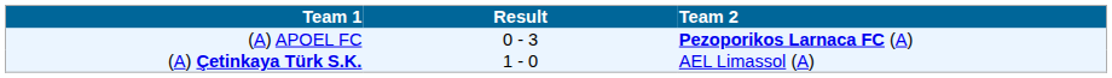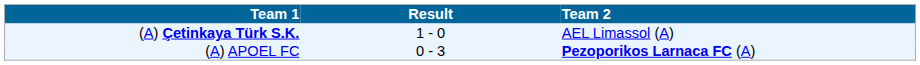 <table cellspacing="0" style="background: #EBF5FF; border: 1px #aaa solid; border-collapse: collapse; font-size: 95%;" width=60%>
 <tr bgcolor=#006699 style="color:white;">
 <th width=25% align="right">Team 1</th>
 <th width=22% align="center">Result</th>
 <th width=30% align="left">Team 2</th>
 </tr>
 <tr>
+<td align=right>(<a href='#'>A</a>) <strong><a href='#'>Çetinkaya Türk S.K.</a></strong></td>
+<td align=center>1 - 0</td>
+<td align=left><a href='#'>AEL Limassol</a> (<a href='#'>A</a>)</td>
+</tr>
+<tr>
 <td align=right>(<a href='#'>A</a>) <a href='#'>APOEL FC</a></td>
 <td align=center>0 - 3</td>
 <td align=left><strong><a href='#'>Pezoporikos Larnaca FC</a></strong> (<a href='#'>A</a>)</td>
 </tr>
 <tr>
-<td align=right>(<a href='#'>A</a>) <strong><a href='#'>Çetinkaya Türk S.K.</a></strong></td>
-<td align=center>1 - 0</td>
-<td align=left><a href='#'>AEL Limassol</a> (<a href='#'>A</a>)</td>
-</tr>
-<tr>
 </tr>
 </table>
